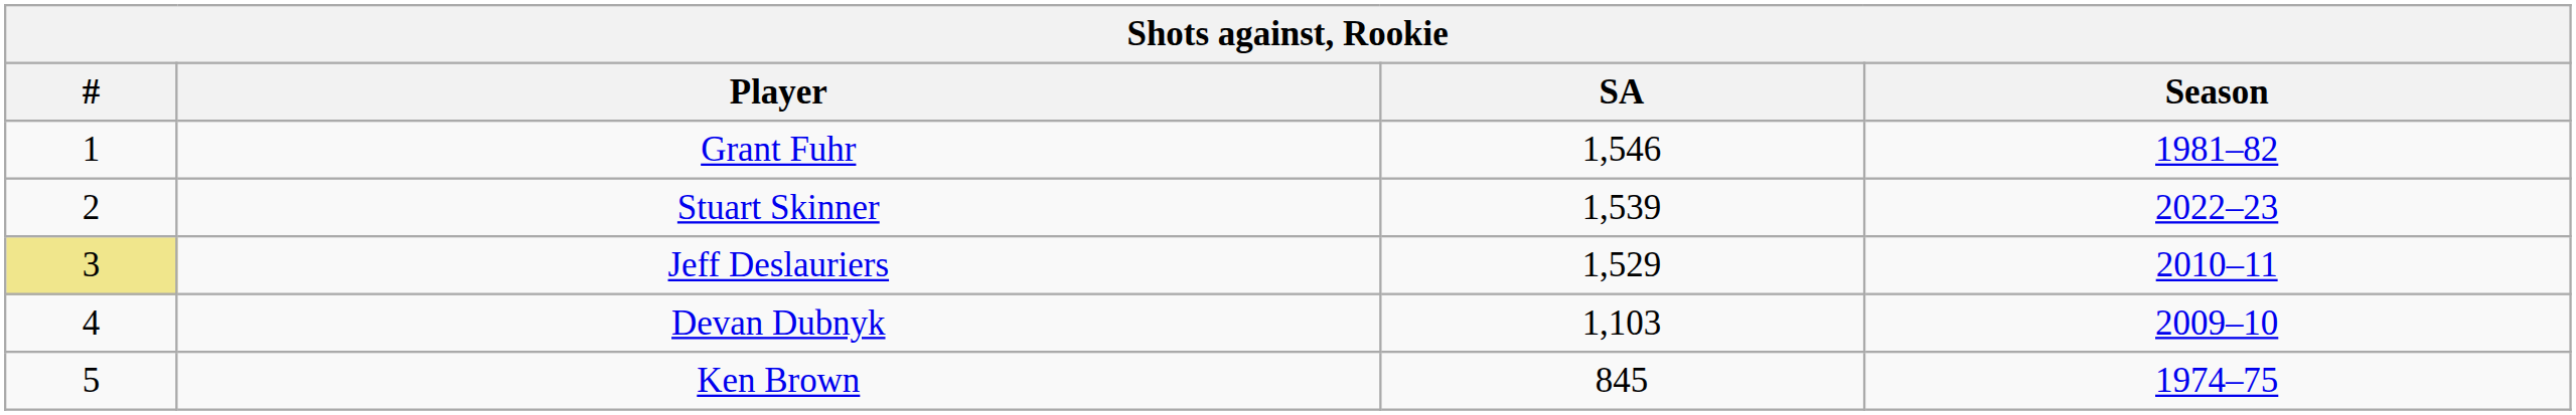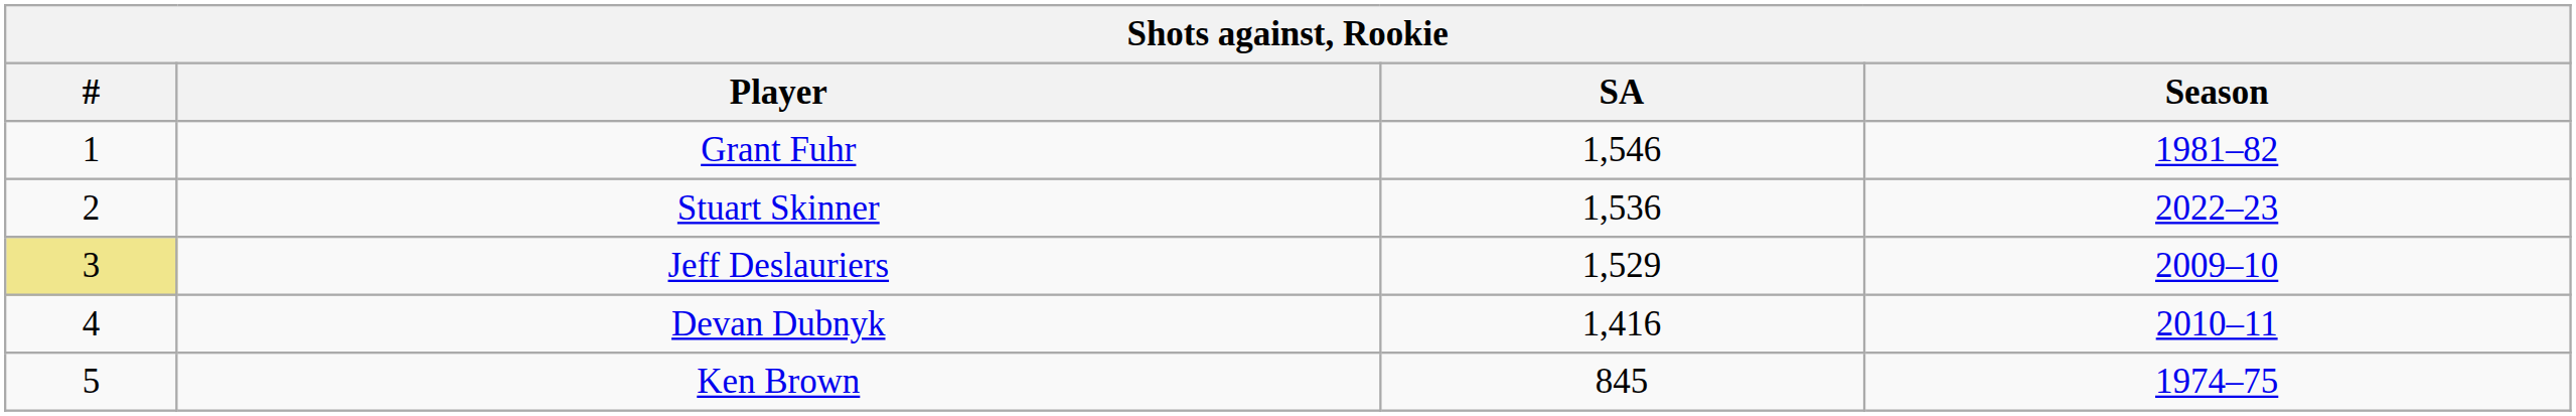 <table class="wikitable" style="text-align: center; font-size: 95%" width="70%">
 <tr>
 <th colspan="4">Shots against, Rookie</th>
 </tr>
 <tr>
 <th>#</th>
 <th>Player</th>
 <th>SA</th>
 <th>Season</th>
 </tr>
 <tr>
 <td>1</td>
 <td><a href='#'>Grant Fuhr</a></td>
 <td>1,546</td>
 <td><a href='#'>1981–82</a></td>
 </tr>
 <tr>
 <td>2</td>
 <td><a href='#'>Stuart Skinner</a></td>
-<td>1,539</td>
+<td>1,536</td>
 <td><a href='#'>2022–23</a></td>
 </tr>
 <tr>
 <td style="background: khaki;">3</td>
 <td><a href='#'>Jeff Deslauriers</a></td>
 <td>1,529</td>
-<td><a href='#'>2010–11</a></td>
+<td><a href='#'>2009–10</a></td>
 </tr>
 <tr>
 <td>4</td>
 <td><a href='#'>Devan Dubnyk</a></td>
-<td>1,103</td>
-<td><a href='#'>2009–10</a></td>
+<td>1,416</td>
+<td><a href='#'>2010–11</a></td>
 </tr>
 <tr>
 <td>5</td>
 <td><a href='#'>Ken Brown</a></td>
 <td>845</td>
 <td><a href='#'>1974–75</a></td>
 </tr>
 </table>
